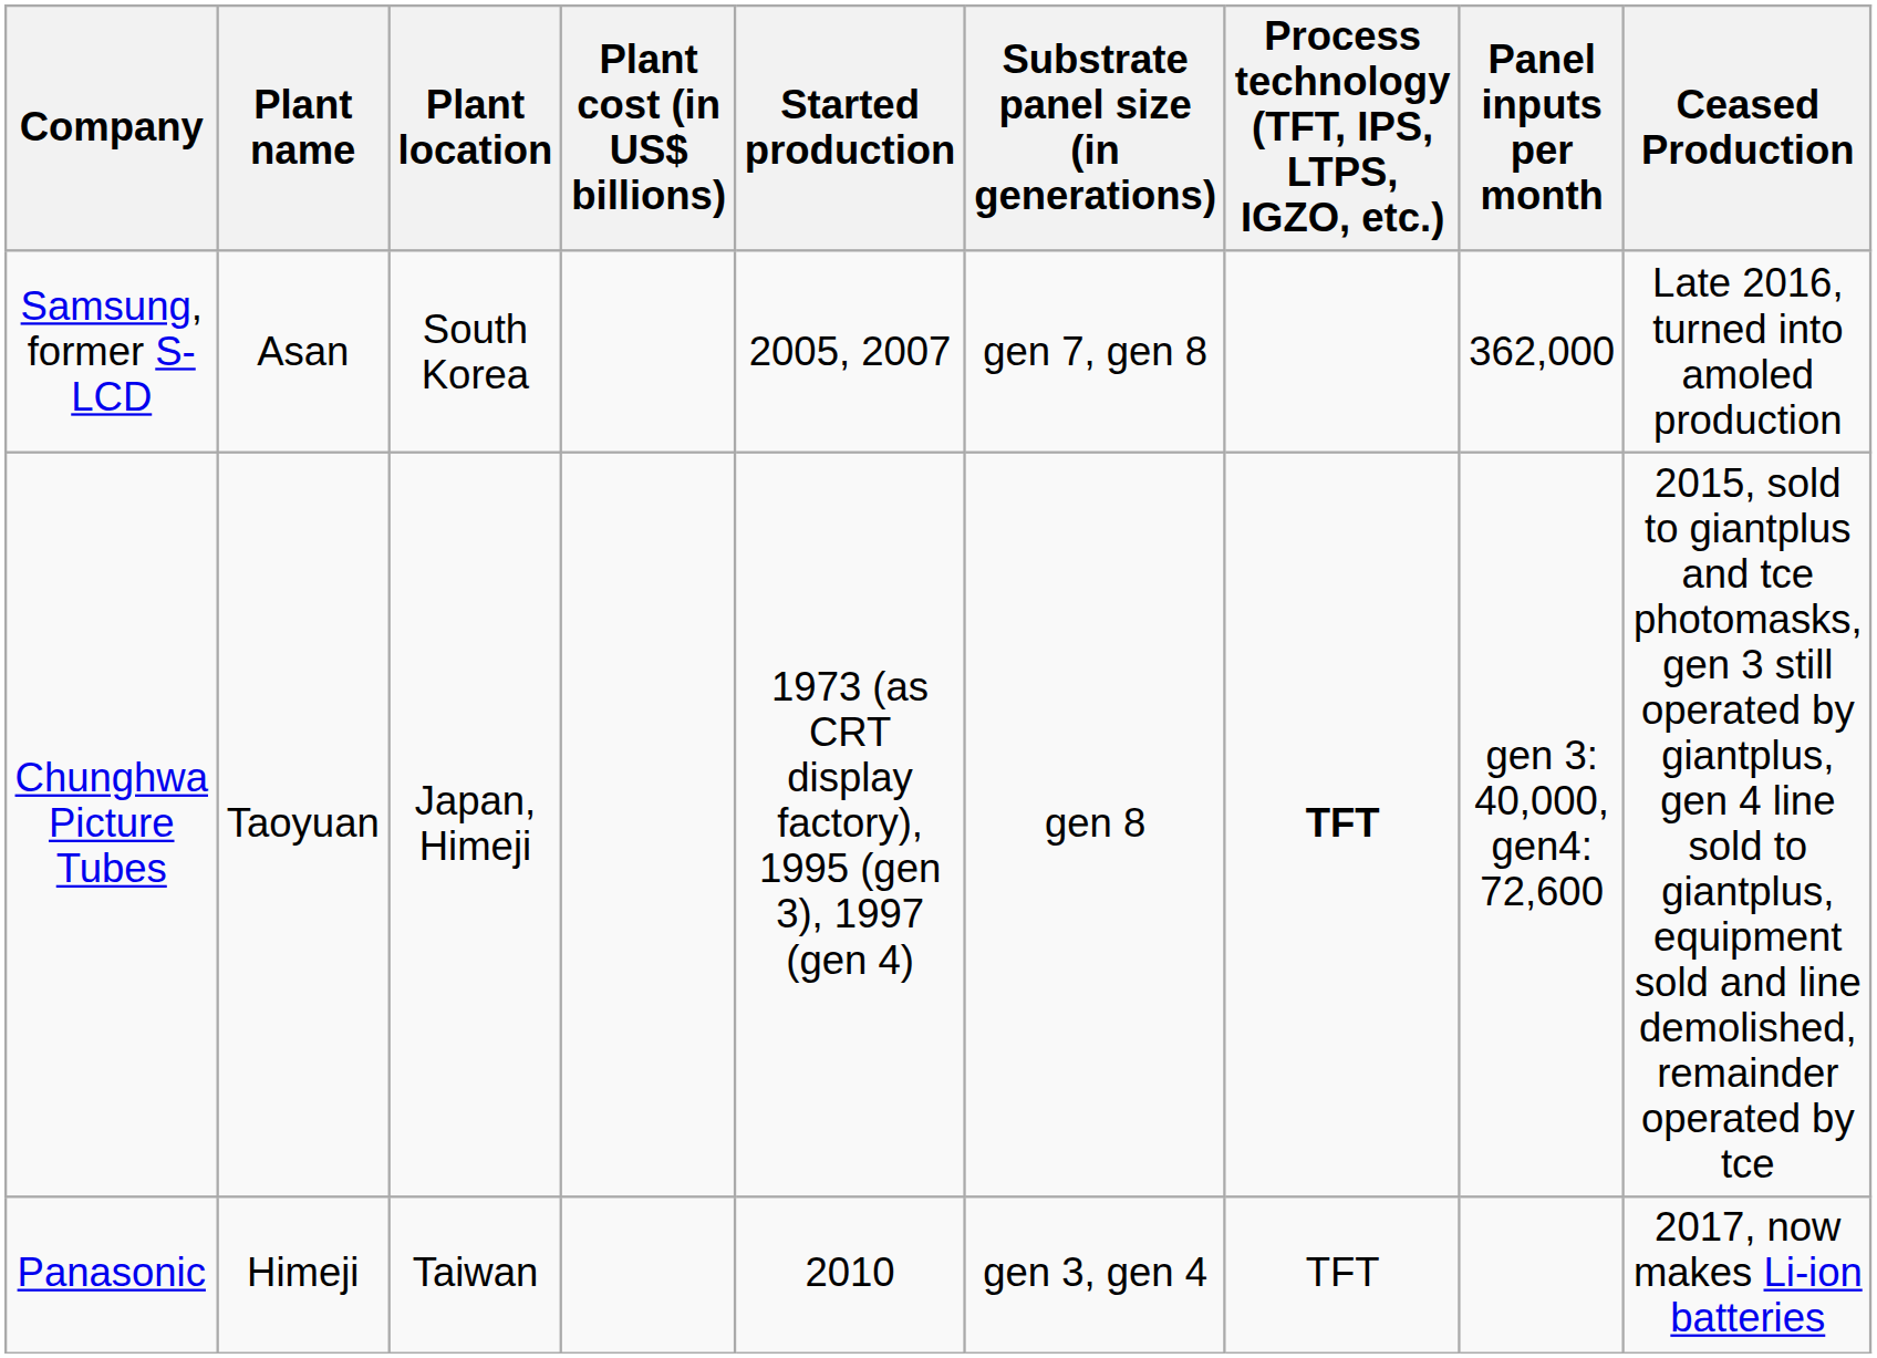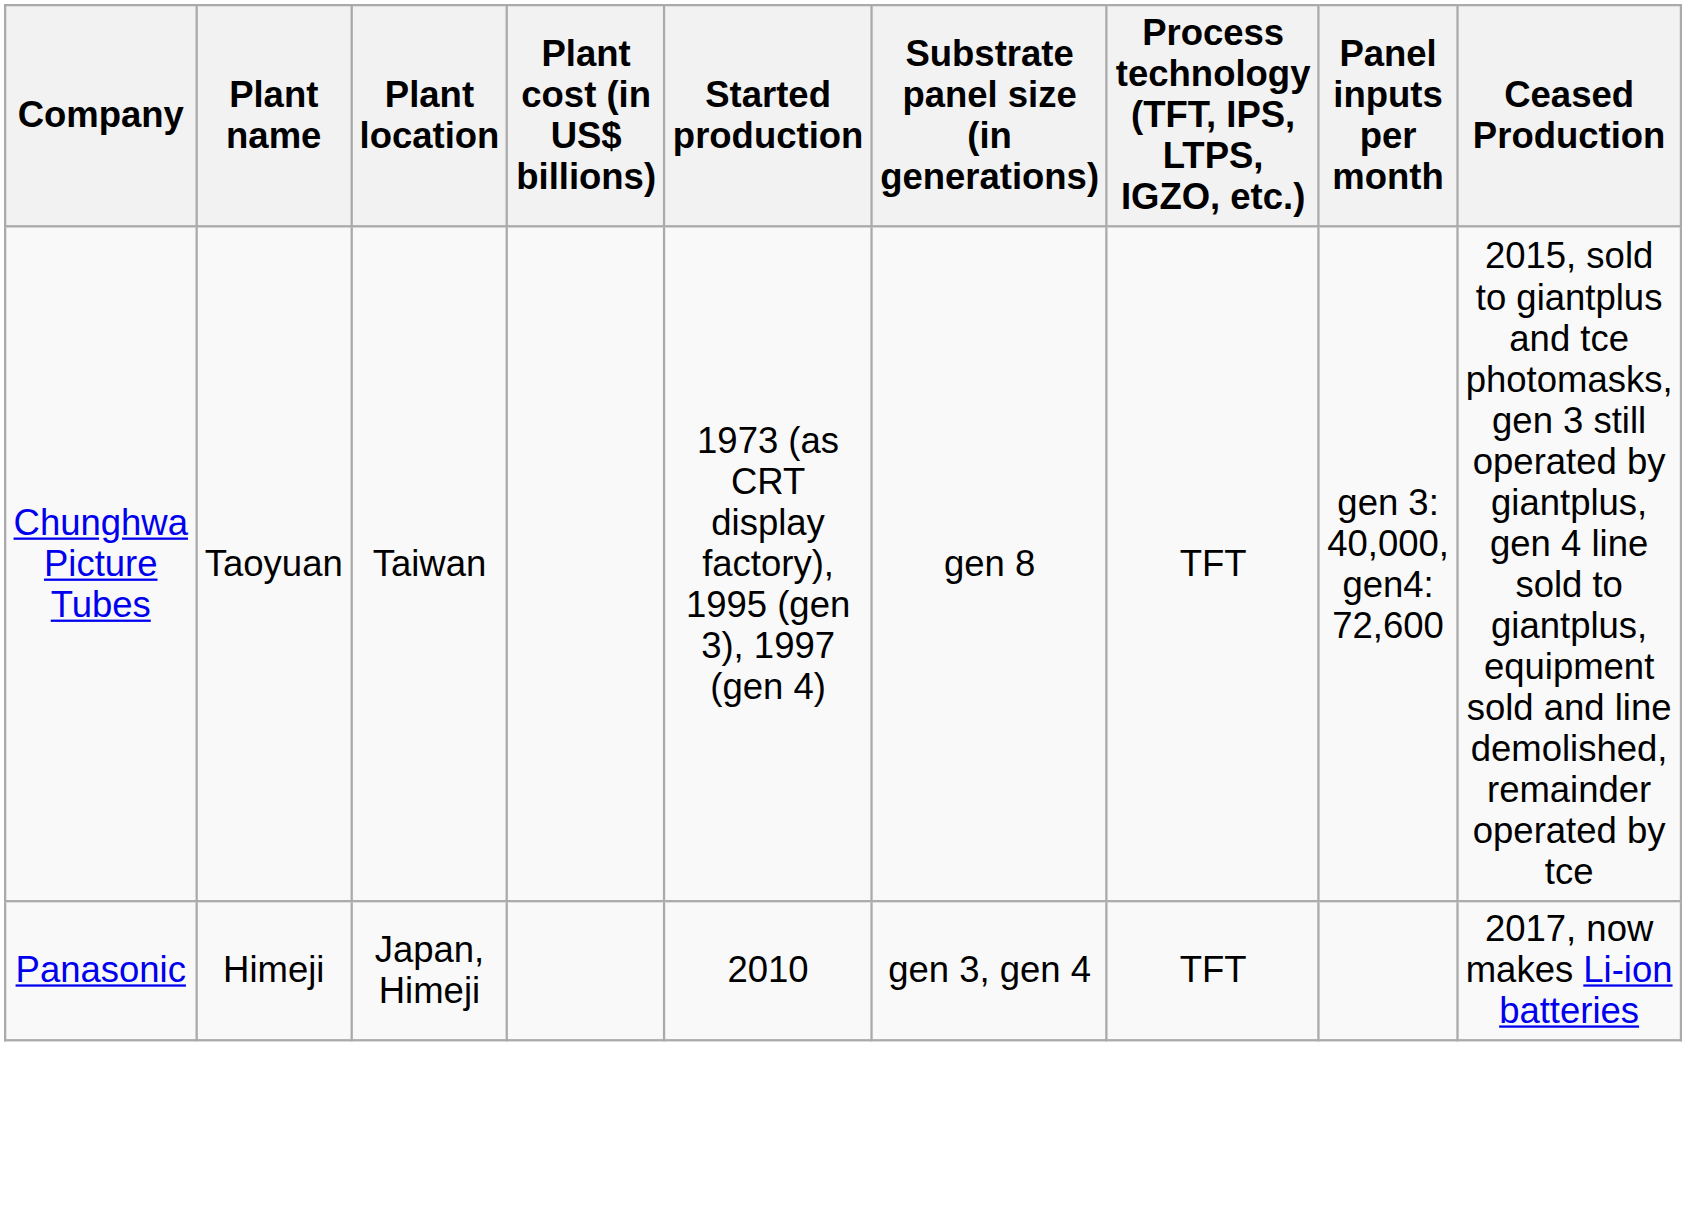 <table class="wikitable sortable" style="text-align:center">
 <tr>
 <th>Company</th>
 <th>Plant name</th>
 <th>Plant location</th>
 <th data-sort-type="number">Plant cost (in US$ billions)</th>
 <th data-sort-type="number">Started production</th>
 <th data-sort-type="number">Substrate panel size (in generations)</th>
 <th data-sort-type="number">Process technology (TFT, IPS, LTPS, IGZO, etc.)</th>
 <th data-sort-type="number">Panel inputs per month</th>
 <th data-sort-type="number">Ceased Production</th>
 </tr>
 <tr>
-<td><a href='#'>Samsung</a>, former <a href='#'>S-LCD</a></td>
-<td>Asan</td>
-<td>South Korea</td>
-<td></td>
-<td>2005, 2007</td>
-<td>gen 7, gen 8</td>
-<td></td>
-<td>362,000</td>
-<td>Late 2016, turned into amoled production</td>
-</tr>
-<tr>
 <td><a href='#'>Chunghwa Picture Tubes</a></td>
 <td>Taoyuan</td>
-<td>Japan, Himeji</td>
+<td>Taiwan</td>
 <td></td>
 <td>1973 (as CRT display factory), 1995 (gen 3), 1997 (gen 4)</td>
 <td>gen 8</td>
-<td><strong>TFT</strong></td>
+<td>TFT</td>
 <td>gen 3: 40,000, gen4: 72,600</td>
 <td>2015, sold to giantplus and tce photomasks, gen 3 still operated by giantplus, gen 4 line sold to giantplus, equipment sold and line demolished, remainder operated by tce</td>
 </tr>
 <tr>
 <td><a href='#'>Panasonic</a></td>
 <td>Himeji</td>
-<td>Taiwan</td>
+<td>Japan, Himeji</td>
 <td></td>
 <td>2010</td>
 <td>gen 3, gen 4</td>
 <td>TFT</td>
 <td></td>
 <td>2017, now makes <a href='#'>Li-ion batteries</a></td>
 </tr>
 </table>
